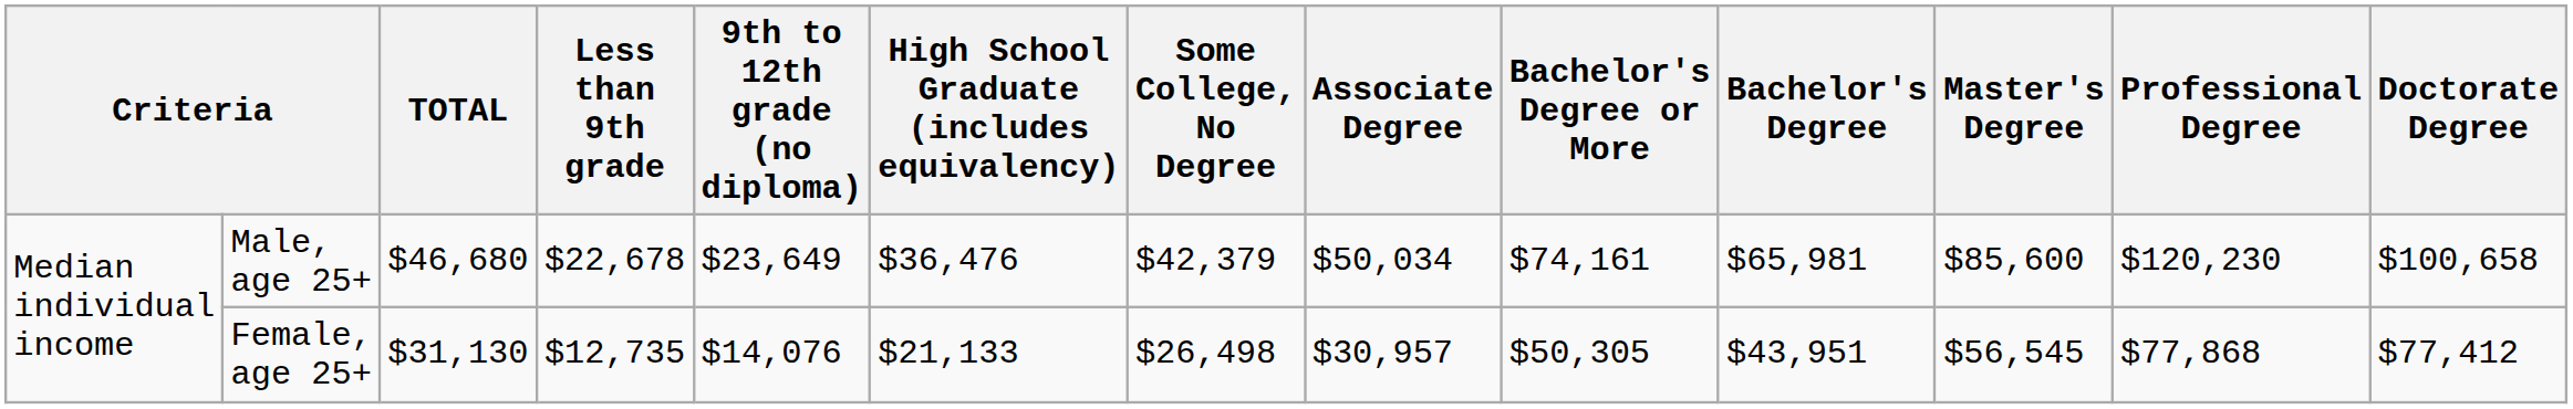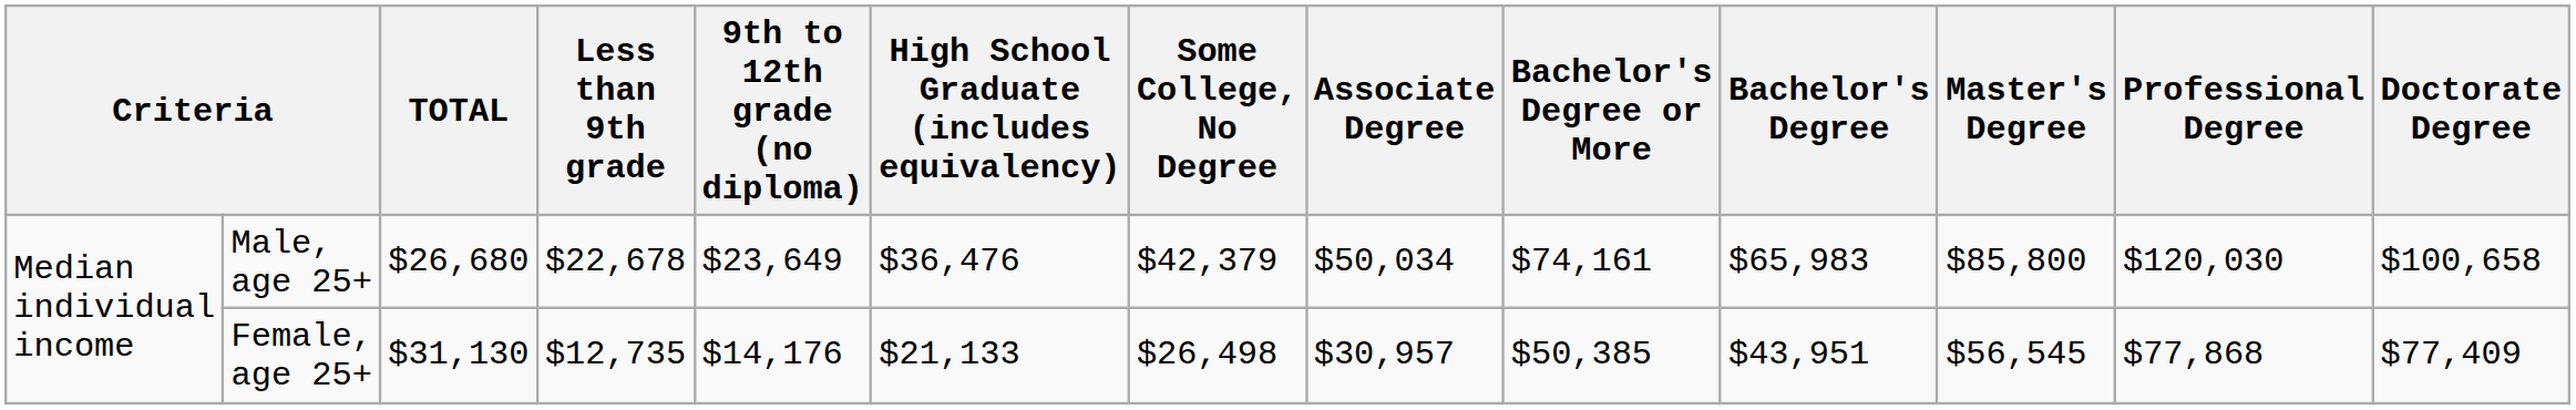 <table class=wikitable>
 <tr>
 <th colspan=2>Criteria</th>
 <th>TOTAL</th>
 <th>Less than 9th grade</th>
 <th>9th to 12th grade (no diploma)</th>
 <th>High School Graduate (includes equivalency)</th>
 <th>Some College, No Degree</th>
 <th>Associate Degree</th>
 <th>Bachelor's Degree or More</th>
 <th>Bachelor's Degree</th>
 <th>Master's Degree</th>
 <th>Professional Degree</th>
 <th>Doctorate Degree</th>
 </tr>
 <tr>
 <td rowspan=2>Median individual income</td>
 <td>Male, age 25+</td>
-<td>$46,680</td>
+<td>$26,680</td>
 <td>$22,678</td>
 <td>$23,649</td>
 <td>$36,476</td>
 <td>$42,379</td>
 <td>$50,034</td>
 <td>$74,161</td>
-<td>$65,981</td>
-<td>$85,600</td>
-<td>$120,230</td>
+<td>$65,983</td>
+<td>$85,800</td>
+<td>$120,030</td>
 <td>$100,658</td>
 </tr>
 <tr>
 <td>Female, age 25+</td>
 <td>$31,130</td>
 <td>$12,735</td>
-<td>$14,076</td>
+<td>$14,176</td>
 <td>$21,133</td>
 <td>$26,498</td>
 <td>$30,957</td>
-<td>$50,305</td>
+<td>$50,385</td>
 <td>$43,951</td>
 <td>$56,545</td>
 <td>$77,868</td>
-<td>$77,412</td>
+<td>$77,409</td>
 </tr>
 </table>
